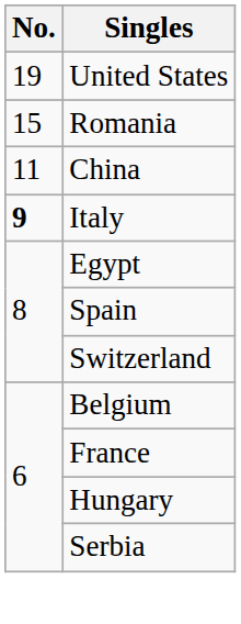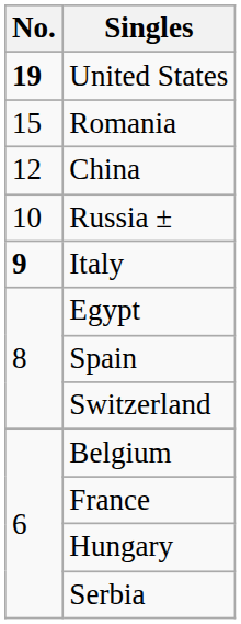 <table class="wikitable nowrap" style="white-space:nowrap;">
 <tr>
 <th>No.</th>
 <th>Singles</th>
 </tr>
 <tr>
-<td>19</td>
+<td><strong>19</strong></td>
 <td> United States</td>
 </tr>
 <tr>
 <td>15</td>
 <td> Romania</td>
 </tr>
 <tr>
-<td>11</td>
+<td>12</td>
 <td> China</td>
+</tr>
+<tr>
+<td>10</td>
+<td> Russia ±</td>
 </tr>
 <tr>
 <td><strong>9</strong></td>
 <td> Italy</td>
 </tr>
 <tr>
 <td rowspan="3">8</td>
 <td> Egypt</td>
 </tr>
 <tr>
 <td> Spain</td>
 </tr>
 <tr>
 <td> Switzerland</td>
 </tr>
 <tr>
 <td rowspan="4">6</td>
 <td> Belgium</td>
 </tr>
 <tr>
 <td> France</td>
 </tr>
 <tr>
 <td> Hungary</td>
 </tr>
 <tr>
 <td> Serbia</td>
 </tr>
 </table>
